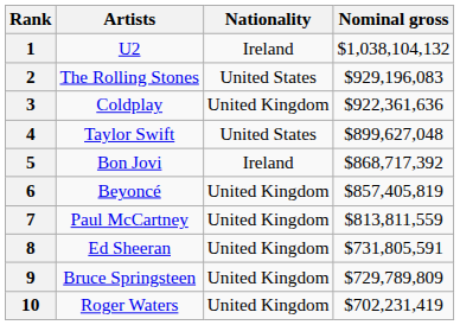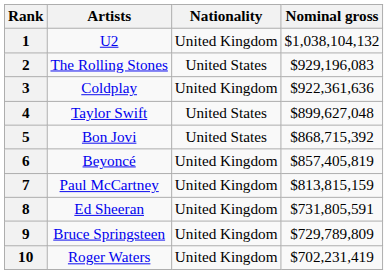 <table class="wikitable sortable plainrowheaders" style="text-align:center;">
 <tr>
 <th class="unsortable">Rank</th>
 <th>Artists</th>
 <th>Nationality</th>
 <th>Nominal gross</th>
 </tr>
 <tr>
 <th>1</th>
 <td><a href='#'>U2</a></td>
-<td>Ireland</td>
+<td>United Kingdom</td>
 <td>$1,038,104,132</td>
 </tr>
 <tr>
 <th>2</th>
 <td><a href='#'>The Rolling Stones</a></td>
 <td>United States</td>
 <td>$929,196,083</td>
 </tr>
 <tr>
 <th>3</th>
 <td><a href='#'>Coldplay</a></td>
 <td>United Kingdom</td>
 <td>$922,361,636</td>
 </tr>
 <tr>
 <th>4</th>
 <td><a href='#'>Taylor Swift</a></td>
 <td>United States</td>
 <td>$899,627,048</td>
 </tr>
 <tr>
 <th>5</th>
 <td><a href='#'>Bon Jovi</a></td>
-<td>Ireland</td>
-<td>$868,717,392</td>
+<td>United States</td>
+<td>$868,715,392</td>
 </tr>
 <tr>
 <th>6</th>
 <td><a href='#'>Beyoncé</a></td>
 <td>United Kingdom</td>
 <td>$857,405,819</td>
 </tr>
 <tr>
 <th>7</th>
 <td><a href='#'>Paul McCartney</a></td>
 <td>United Kingdom</td>
-<td>$813,811,559</td>
+<td>$813,815,159</td>
 </tr>
 <tr>
 <th>8</th>
 <td><a href='#'>Ed Sheeran</a></td>
 <td>United Kingdom</td>
 <td>$731,805,591</td>
 </tr>
 <tr>
 <th>9</th>
 <td><a href='#'>Bruce Springsteen</a></td>
 <td>United Kingdom</td>
 <td>$729,789,809</td>
 </tr>
 <tr>
 <th>10</th>
 <td><a href='#'>Roger Waters</a></td>
 <td>United Kingdom</td>
 <td>$702,231,419</td>
 </tr>
 </table>
